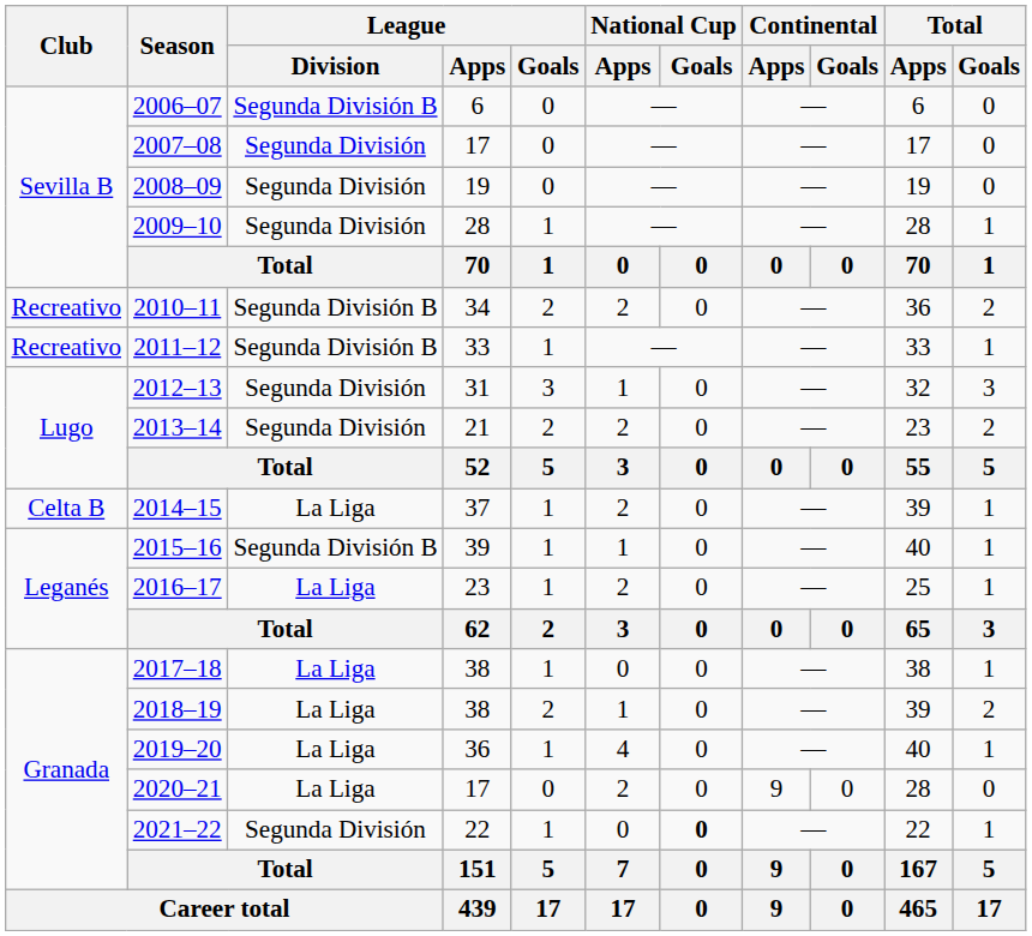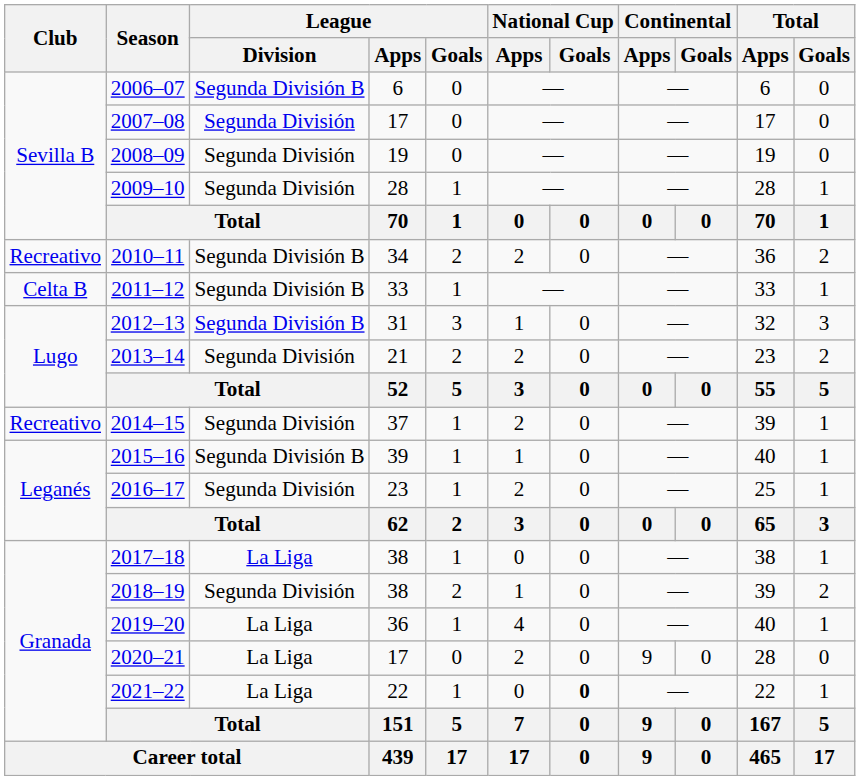 <table class="wikitable" style="text-align:center">
 <tr>
 <th rowspan="2">Club</th>
 <th rowspan="2">Season</th>
 <th colspan="3">League</th>
 <th colspan="2">National Cup</th>
 <th colspan="2">Continental</th>
 <th colspan="2">Total</th>
 </tr>
 <tr>
 <th>Division</th>
 <th>Apps</th>
 <th>Goals</th>
 <th>Apps</th>
 <th>Goals</th>
 <th>Apps</th>
 <th>Goals</th>
 <th>Apps</th>
 <th>Goals</th>
 </tr>
 <tr>
 <td rowspan="5"><a href='#'>Sevilla B</a></td>
 <td><a href='#'>2006–07</a></td>
 <td><a href='#'>Segunda División B</a></td>
 <td>6</td>
 <td>0</td>
 <td colspan="2">—</td>
 <td colspan="2">—</td>
 <td>6</td>
 <td>0</td>
 </tr>
 <tr>
 <td><a href='#'>2007–08</a></td>
 <td><a href='#'>Segunda División</a></td>
 <td>17</td>
 <td>0</td>
 <td colspan="2">—</td>
 <td colspan="2">—</td>
 <td>17</td>
 <td>0</td>
 </tr>
 <tr>
 <td><a href='#'>2008–09</a></td>
 <td>Segunda División</td>
 <td>19</td>
 <td>0</td>
 <td colspan="2">—</td>
 <td colspan="2">—</td>
 <td>19</td>
 <td>0</td>
 </tr>
 <tr>
 <td><a href='#'>2009–10</a></td>
 <td>Segunda División</td>
 <td>28</td>
 <td>1</td>
 <td colspan="2">—</td>
 <td colspan="2">—</td>
 <td>28</td>
 <td>1</td>
 </tr>
 <tr>
 <th colspan="2">Total</th>
 <th>70</th>
 <th>1</th>
 <th>0</th>
 <th>0</th>
 <th>0</th>
 <th>0</th>
 <th>70</th>
 <th>1</th>
 </tr>
 <tr>
 <td><a href='#'>Recreativo</a></td>
 <td><a href='#'>2010–11</a></td>
 <td>Segunda División B</td>
 <td>34</td>
 <td>2</td>
 <td>2</td>
 <td>0</td>
 <td colspan="2">—</td>
 <td>36</td>
 <td>2</td>
 </tr>
 <tr>
-<td><a href='#'>Recreativo</a></td>
+<td><a href='#'>Celta B</a></td>
 <td><a href='#'>2011–12</a></td>
 <td>Segunda División B</td>
 <td>33</td>
 <td>1</td>
 <td colspan="2">—</td>
 <td colspan="2">—</td>
 <td>33</td>
 <td>1</td>
 </tr>
 <tr>
 <td rowspan="3"><a href='#'>Lugo</a></td>
 <td><a href='#'>2012–13</a></td>
-<td>Segunda División</td>
+<td><a href='#'>Segunda División B</a></td>
 <td>31</td>
 <td>3</td>
 <td>1</td>
 <td>0</td>
 <td colspan="2">—</td>
 <td>32</td>
 <td>3</td>
 </tr>
 <tr>
 <td><a href='#'>2013–14</a></td>
 <td>Segunda División</td>
 <td>21</td>
 <td>2</td>
 <td>2</td>
 <td>0</td>
 <td colspan="2">—</td>
 <td>23</td>
 <td>2</td>
 </tr>
 <tr>
 <th colspan="2">Total</th>
 <th>52</th>
 <th>5</th>
 <th>3</th>
 <th>0</th>
 <th>0</th>
 <th>0</th>
 <th>55</th>
 <th>5</th>
 </tr>
 <tr>
-<td><a href='#'>Celta B</a></td>
+<td><a href='#'>Recreativo</a></td>
 <td><a href='#'>2014–15</a></td>
-<td>La Liga</td>
+<td>Segunda División</td>
 <td>37</td>
 <td>1</td>
 <td>2</td>
 <td>0</td>
 <td colspan="2">—</td>
 <td>39</td>
 <td>1</td>
 </tr>
 <tr>
 <td rowspan="3"><a href='#'>Leganés</a></td>
 <td><a href='#'>2015–16</a></td>
 <td>Segunda División B</td>
 <td>39</td>
 <td>1</td>
 <td>1</td>
 <td>0</td>
 <td colspan="2">—</td>
 <td>40</td>
 <td>1</td>
 </tr>
 <tr>
 <td><a href='#'>2016–17</a></td>
-<td><a href='#'>La Liga</a></td>
+<td>Segunda División</td>
 <td>23</td>
 <td>1</td>
 <td>2</td>
 <td>0</td>
 <td colspan="2">—</td>
 <td>25</td>
 <td>1</td>
 </tr>
 <tr>
 <th colspan="2">Total</th>
 <th>62</th>
 <th>2</th>
 <th>3</th>
 <th>0</th>
 <th>0</th>
 <th>0</th>
 <th>65</th>
 <th>3</th>
 </tr>
 <tr>
 <td rowspan="6"><a href='#'>Granada</a></td>
 <td><a href='#'>2017–18</a></td>
 <td><a href='#'>La Liga</a></td>
 <td>38</td>
 <td>1</td>
 <td>0</td>
 <td>0</td>
 <td colspan="2">—</td>
 <td>38</td>
 <td>1</td>
 </tr>
 <tr>
 <td><a href='#'>2018–19</a></td>
-<td>La Liga</td>
+<td>Segunda División</td>
 <td>38</td>
 <td>2</td>
 <td>1</td>
 <td>0</td>
 <td colspan="2">—</td>
 <td>39</td>
 <td>2</td>
 </tr>
 <tr>
 <td><a href='#'>2019–20</a></td>
 <td>La Liga</td>
 <td>36</td>
 <td>1</td>
 <td>4</td>
 <td>0</td>
 <td colspan="2">—</td>
 <td>40</td>
 <td>1</td>
 </tr>
 <tr>
 <td><a href='#'>2020–21</a></td>
 <td>La Liga</td>
 <td>17</td>
 <td>0</td>
 <td>2</td>
 <td>0</td>
 <td>9</td>
 <td>0</td>
 <td>28</td>
 <td>0</td>
 </tr>
 <tr>
 <td><a href='#'>2021–22</a></td>
-<td>Segunda División</td>
+<td>La Liga</td>
 <td>22</td>
 <td>1</td>
 <td>0</td>
 <td><strong>0</strong></td>
 <td colspan="2">—</td>
 <td>22</td>
 <td>1</td>
 </tr>
 <tr>
 <th colspan="2">Total</th>
 <th>151</th>
 <th>5</th>
 <th>7</th>
 <th>0</th>
 <th>9</th>
 <th>0</th>
 <th>167</th>
 <th>5</th>
 </tr>
 <tr>
 <th colspan="3">Career total</th>
 <th>439</th>
 <th>17</th>
 <th>17</th>
 <th>0</th>
 <th>9</th>
 <th>0</th>
 <th>465</th>
 <th>17</th>
 </tr>
 </table>
